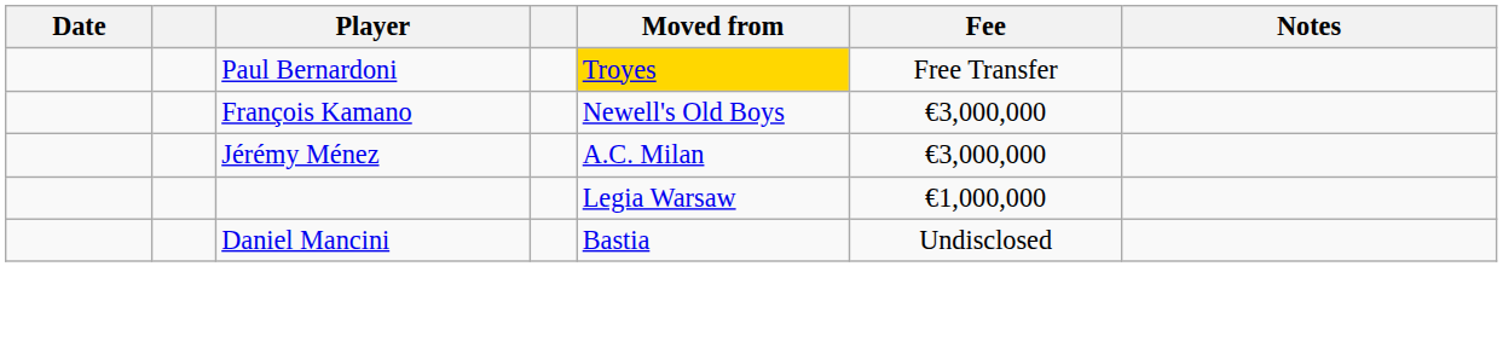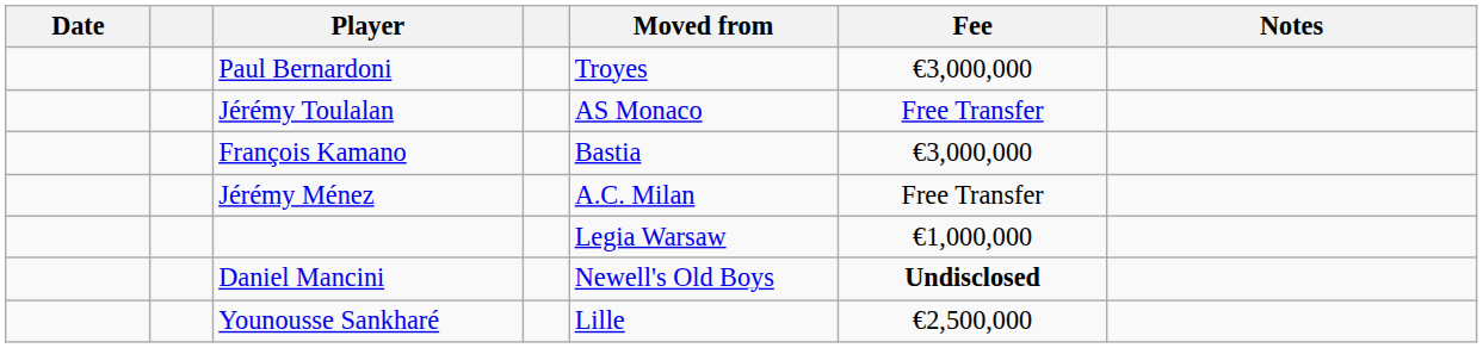 <table class="wikitable sortable">
 <tr>
 <th style="width:80px;">Date</th>
 <th style="width:30px;"></th>
 <th style="width:180px;">Player</th>
 <th style="width:20px;"></th>
 <th style="width:155px;">Moved from</th>
 <th style="width:155px;" class="unsortable">Fee</th>
 <th style="width:215px;" class="unsortable">Notes</th>
 </tr>
 <tr>
 <td></td>
 <td align=center></td>
 <td> <a href='#'>Paul Bernardoni</a></td>
 <td></td>
-<td style="background: gold;"> <a href='#'>Troyes</a></td>
-<td align=center>Free Transfer</td>
+<td> <a href='#'>Troyes</a></td>
+<td align=center>€3,000,000</td>
+<td align=center></td>
+</tr>
+<tr>
+<td></td>
+<td align=center></td>
+<td> <a href='#'>Jérémy Toulalan</a></td>
+<td></td>
+<td> <a href='#'>AS Monaco</a></td>
+<td align=center><a href='#'>Free Transfer</a></td>
 <td align=center></td>
 </tr>
 <tr>
 <td></td>
 <td align=center></td>
 <td> <a href='#'>François Kamano</a></td>
 <td></td>
-<td> <a href='#'>Newell's Old Boys</a></td>
+<td> <a href='#'>Bastia</a></td>
 <td align=center>€3,000,000</td>
 <td align=center></td>
 </tr>
 <tr>
 <td></td>
 <td align=center></td>
 <td> <a href='#'>Jérémy Ménez</a></td>
 <td></td>
 <td> <a href='#'>A.C. Milan</a></td>
-<td align=center>€3,000,000</td>
+<td align=center>Free Transfer</td>
 <td align=center></td>
 </tr>
 <tr>
 <td></td>
 <td align=center></td>
 <td> </td>
 <td></td>
 <td> <a href='#'>Legia Warsaw</a></td>
 <td align=center>€1,000,000</td>
 <td align=center></td>
 </tr>
 <tr>
 <td></td>
 <td align=center></td>
 <td> <a href='#'>Daniel Mancini</a></td>
 <td></td>
-<td> <a href='#'>Bastia</a></td>
-<td align=center>Undisclosed</td>
+<td> <a href='#'>Newell's Old Boys</a></td>
+<td align=center><strong>Undisclosed</strong></td>
+<td align=center></td>
+</tr>
+<tr>
+<td></td>
+<td align=center></td>
+<td> <a href='#'>Younousse Sankharé</a></td>
+<td></td>
+<td> <a href='#'>Lille</a></td>
+<td align=center>€2,500,000</td>
 <td align=center></td>
 </tr>
 </table>
